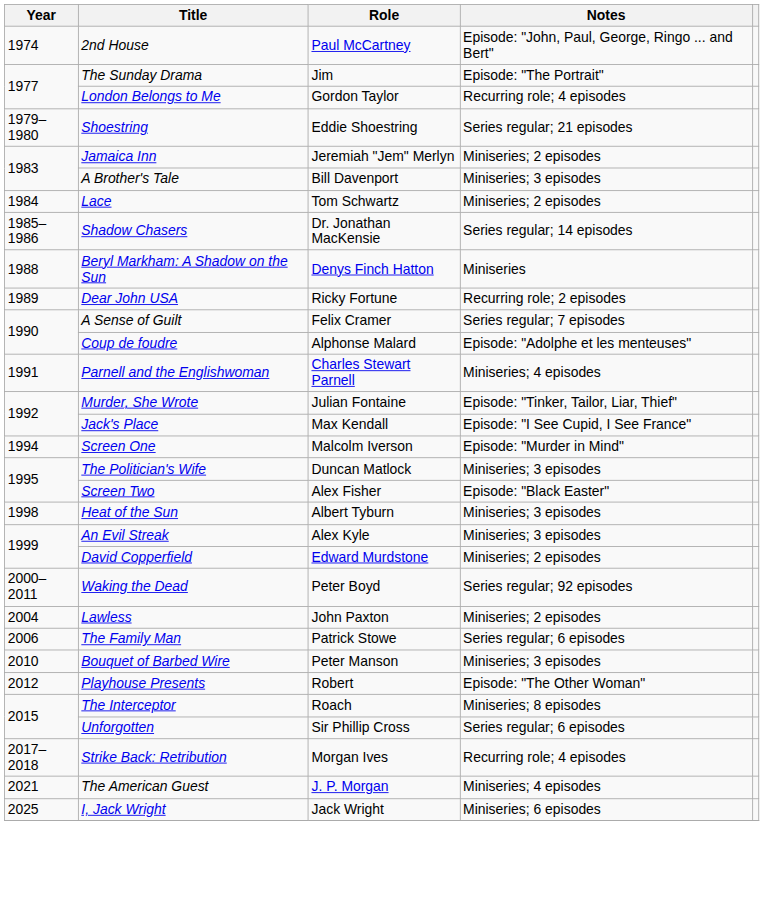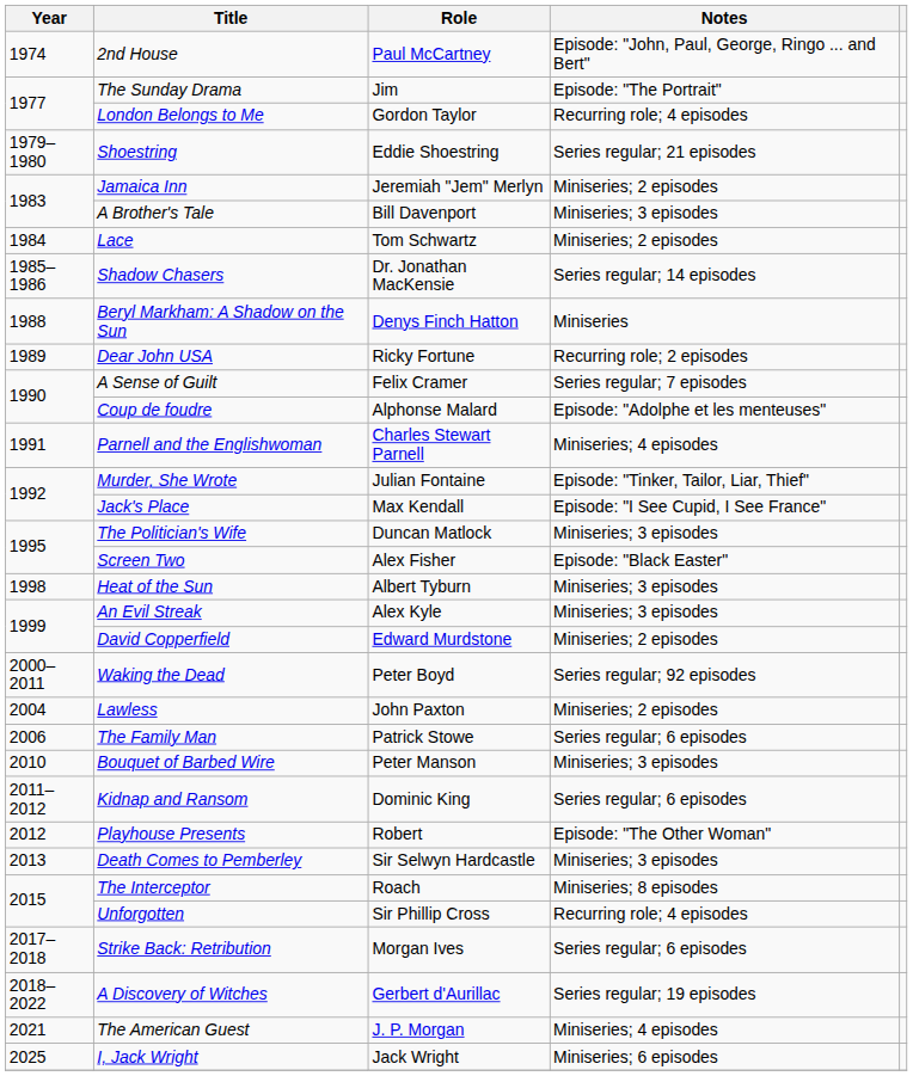 <table class="wikitable">
 <tr>
 <th>Year</th>
 <th>Title</th>
 <th>Role</th>
 <th>Notes</th>
 <th class="unsortable"></th>
 </tr>
 <tr>
 <td>1974</td>
 <td><em>2nd House</em></td>
 <td><a href='#'>Paul McCartney</a></td>
 <td>Episode: "John, Paul, George, Ringo ... and Bert"</td>
 <td></td>
 </tr>
 <tr>
 <td rowspan="2">1977</td>
 <td><em>The Sunday Drama</em></td>
 <td>Jim</td>
 <td>Episode: "The Portrait"</td>
 <td></td>
 </tr>
 <tr>
 <td><em><a href='#'>London Belongs to Me</a></em></td>
 <td>Gordon Taylor</td>
 <td>Recurring role; 4 episodes</td>
 <td></td>
 </tr>
 <tr>
 <td>1979–1980</td>
 <td><em><a href='#'>Shoestring</a></em></td>
 <td>Eddie Shoestring</td>
 <td>Series regular; 21 episodes</td>
 <td></td>
 </tr>
 <tr>
 <td rowspan="2">1983</td>
 <td><em><a href='#'>Jamaica Inn</a></em></td>
 <td>Jeremiah "Jem" Merlyn</td>
 <td>Miniseries; 2 episodes</td>
 <td></td>
 </tr>
 <tr>
 <td><em>A Brother's Tale</em></td>
 <td>Bill Davenport</td>
 <td>Miniseries; 3 episodes</td>
 <td></td>
 </tr>
 <tr>
 <td>1984</td>
 <td><em><a href='#'>Lace</a></em></td>
 <td>Tom Schwartz</td>
 <td>Miniseries; 2 episodes</td>
 <td></td>
 </tr>
 <tr>
 <td>1985–1986</td>
 <td><em><a href='#'>Shadow Chasers</a></em></td>
 <td>Dr. Jonathan MacKensie</td>
 <td>Series regular; 14 episodes</td>
 <td></td>
 </tr>
 <tr>
 <td>1988</td>
 <td><em><a href='#'>Beryl Markham: A Shadow on the Sun</a></em></td>
 <td><a href='#'>Denys Finch Hatton</a></td>
 <td>Miniseries</td>
 <td></td>
 </tr>
 <tr>
 <td>1989</td>
 <td><em><a href='#'>Dear John USA</a></em></td>
 <td>Ricky Fortune</td>
 <td>Recurring role; 2 episodes</td>
 <td></td>
 </tr>
 <tr>
 <td rowspan="2">1990</td>
 <td><em>A Sense of Guilt</em></td>
 <td>Felix Cramer</td>
 <td>Series regular; 7 episodes</td>
 <td></td>
 </tr>
 <tr>
 <td><em><a href='#'>Coup de foudre</a></em></td>
 <td>Alphonse Malard</td>
 <td>Episode: "Adolphe et les menteuses"</td>
 <td></td>
 </tr>
 <tr>
 <td>1991</td>
 <td><em><a href='#'>Parnell and the Englishwoman</a></em></td>
 <td><a href='#'>Charles Stewart Parnell</a></td>
 <td>Miniseries; 4 episodes</td>
 <td></td>
 </tr>
 <tr>
 <td rowspan="2">1992</td>
 <td><em><a href='#'>Murder, She Wrote</a></em></td>
 <td>Julian Fontaine</td>
 <td>Episode: "Tinker, Tailor, Liar, Thief"</td>
 <td></td>
 </tr>
 <tr>
 <td><em><a href='#'>Jack's Place</a></em></td>
 <td>Max Kendall</td>
 <td>Episode: "I See Cupid, I See France"</td>
 <td></td>
 </tr>
 <tr>
-<td>1994</td>
-<td><em><a href='#'>Screen One</a></em></td>
-<td>Malcolm Iverson</td>
-<td>Episode: "Murder in Mind"</td>
-<td></td>
-</tr>
-<tr>
 <td rowspan="2">1995</td>
 <td><em><a href='#'>The Politician's Wife</a></em></td>
 <td>Duncan Matlock</td>
 <td>Miniseries; 3 episodes</td>
 <td></td>
 </tr>
 <tr>
 <td><em><a href='#'>Screen Two</a></em></td>
 <td>Alex Fisher</td>
 <td>Episode: "Black Easter"</td>
 <td></td>
 </tr>
 <tr>
 <td>1998</td>
 <td><em><a href='#'>Heat of the Sun</a></em></td>
 <td>Albert Tyburn</td>
 <td>Miniseries; 3 episodes</td>
 <td></td>
 </tr>
 <tr>
 <td rowspan="2">1999</td>
 <td><em><a href='#'>An Evil Streak</a></em></td>
 <td>Alex Kyle</td>
 <td>Miniseries; 3 episodes</td>
 <td></td>
 </tr>
 <tr>
 <td><em><a href='#'>David Copperfield</a></em></td>
 <td><a href='#'>Edward Murdstone</a></td>
 <td>Miniseries; 2 episodes</td>
 <td></td>
 </tr>
 <tr>
 <td>2000–2011</td>
 <td><em><a href='#'>Waking the Dead</a></em></td>
 <td>Peter Boyd</td>
 <td>Series regular; 92 episodes</td>
 <td></td>
 </tr>
 <tr>
 <td>2004</td>
 <td><em><a href='#'>Lawless</a></em></td>
 <td>John Paxton</td>
 <td>Miniseries; 2 episodes</td>
 <td></td>
 </tr>
 <tr>
 <td>2006</td>
 <td><em><a href='#'>The Family Man</a></em></td>
 <td>Patrick Stowe</td>
 <td>Series regular; 6 episodes</td>
 <td></td>
 </tr>
 <tr>
 <td>2010</td>
 <td><em><a href='#'>Bouquet of Barbed Wire</a></em></td>
 <td>Peter Manson</td>
 <td>Miniseries; 3 episodes</td>
 <td></td>
 </tr>
 <tr>
+<td>2011–2012</td>
+<td><em><a href='#'>Kidnap and Ransom</a></em></td>
+<td>Dominic King</td>
+<td>Series regular; 6 episodes</td>
+<td></td>
+</tr>
+<tr>
 <td>2012</td>
 <td><em><a href='#'>Playhouse Presents</a></em></td>
 <td>Robert</td>
 <td>Episode: "The Other Woman"</td>
+<td></td>
+</tr>
+<tr>
+<td>2013</td>
+<td><em><a href='#'>Death Comes to Pemberley</a></em></td>
+<td>Sir Selwyn Hardcastle</td>
+<td>Miniseries; 3 episodes</td>
 <td></td>
 </tr>
 <tr>
 <td rowspan="2">2015</td>
 <td><em><a href='#'>The Interceptor</a></em></td>
 <td>Roach</td>
 <td>Miniseries; 8 episodes</td>
 <td></td>
 </tr>
 <tr>
 <td><em><a href='#'>Unforgotten</a></em></td>
 <td>Sir Phillip Cross</td>
-<td>Series regular; 6 episodes</td>
+<td>Recurring role; 4 episodes</td>
 <td></td>
 </tr>
 <tr>
 <td>2017–2018</td>
 <td><em><a href='#'>Strike Back: Retribution</a></em></td>
 <td>Morgan Ives</td>
-<td>Recurring role; 4 episodes</td>
+<td>Series regular; 6 episodes</td>
+<td></td>
+</tr>
+<tr>
+<td>2018–2022</td>
+<td><em><a href='#'>A Discovery of Witches</a></em></td>
+<td><a href='#'>Gerbert d'Aurillac</a></td>
+<td>Series regular; 19 episodes</td>
 <td></td>
 </tr>
 <tr>
 <td>2021</td>
 <td><em>The American Guest</em></td>
 <td><a href='#'>J. P. Morgan</a></td>
 <td>Miniseries; 4 episodes</td>
 <td></td>
 </tr>
 <tr>
 <td>2025</td>
 <td><em><a href='#'>I, Jack Wright</a></em></td>
 <td>Jack Wright</td>
 <td>Miniseries; 6 episodes</td>
 <td></td>
 </tr>
 <tr>
 </tr>
 </table>
